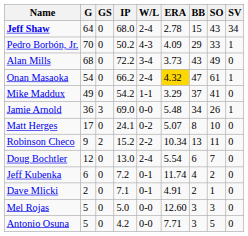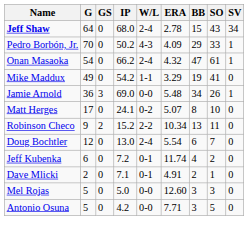 <table class="wikitable sortable" style="text-align:left">
 <tr>
 <th>Name</th>
 <th>G</th>
 <th>GS</th>
 <th>IP</th>
 <th>W/L</th>
 <th>ERA</th>
 <th>BB</th>
 <th>SO</th>
 <th>SV</th>
 </tr>
 <tr>
 <td><strong><a href='#'>Jeff Shaw</a></strong></td>
 <td>64</td>
 <td>0</td>
 <td>68.0</td>
 <td>2-4</td>
 <td>2.78</td>
 <td>15</td>
 <td>43</td>
 <td>34</td>
 </tr>
 <tr>
 <td><a href='#'>Pedro Borbón, Jr.</a></td>
 <td>70</td>
 <td>0</td>
 <td>50.2</td>
 <td>4-3</td>
 <td>4.09</td>
 <td>29</td>
 <td>33</td>
 <td>1</td>
 </tr>
 <tr>
-<td><a href='#'>Alan Mills</a></td>
-<td>68</td>
-<td>0</td>
-<td>72.2</td>
-<td>3-4</td>
-<td>3.73</td>
-<td>43</td>
-<td>49</td>
-<td>0</td>
-</tr>
-<tr>
 <td><a href='#'>Onan Masaoka</a></td>
 <td>54</td>
 <td>0</td>
 <td>66.2</td>
 <td>2-4</td>
-<td style="background: gold;">4.32</td>
+<td>4.32</td>
 <td>47</td>
 <td>61</td>
 <td>1</td>
 </tr>
 <tr>
 <td><a href='#'>Mike Maddux</a></td>
 <td>49</td>
 <td>0</td>
 <td>54.2</td>
 <td>1-1</td>
 <td>3.29</td>
-<td>37</td>
+<td>19</td>
 <td>41</td>
 <td>0</td>
 </tr>
 <tr>
 <td><a href='#'>Jamie Arnold</a></td>
 <td>36</td>
 <td>3</td>
 <td>69.0</td>
 <td>0-0</td>
 <td>5.48</td>
 <td>34</td>
 <td>26</td>
 <td>1</td>
 </tr>
 <tr>
 <td><a href='#'>Matt Herges</a></td>
 <td>17</td>
 <td>0</td>
 <td>24.1</td>
 <td>0-2</td>
 <td>5.07</td>
 <td>8</td>
 <td>10</td>
 <td>0</td>
 </tr>
 <tr>
 <td><a href='#'>Robinson Checo</a></td>
 <td>9</td>
 <td>2</td>
 <td>15.2</td>
 <td>2-2</td>
 <td>10.34</td>
 <td>13</td>
 <td>11</td>
 <td>0</td>
 </tr>
 <tr>
 <td><a href='#'>Doug Bochtler</a></td>
 <td>12</td>
 <td>0</td>
 <td>13.0</td>
 <td>2-4</td>
 <td>5.54</td>
 <td>6</td>
 <td>7</td>
 <td>0</td>
 </tr>
 <tr>
 <td><a href='#'>Jeff Kubenka</a></td>
 <td>6</td>
 <td>0</td>
 <td>7.2</td>
 <td>0-1</td>
 <td>11.74</td>
 <td>4</td>
 <td>2</td>
 <td>0</td>
 </tr>
 <tr>
 <td><a href='#'>Dave Mlicki</a></td>
 <td>2</td>
 <td>0</td>
 <td>7.1</td>
 <td>0-1</td>
 <td>4.91</td>
 <td>2</td>
 <td>1</td>
 <td>0</td>
 </tr>
 <tr>
 <td><a href='#'>Mel Rojas</a></td>
 <td>5</td>
 <td>0</td>
 <td>5.0</td>
 <td>0-0</td>
 <td>12.60</td>
 <td>3</td>
 <td>3</td>
 <td>0</td>
 </tr>
 <tr>
 <td><a href='#'>Antonio Osuna</a></td>
 <td>5</td>
 <td>0</td>
 <td>4.2</td>
 <td>0-0</td>
 <td>7.71</td>
 <td>3</td>
 <td>5</td>
 <td>0</td>
 </tr>
 </table>
